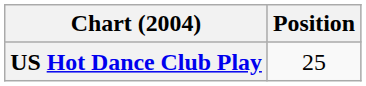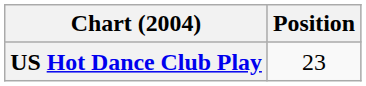 <table class="wikitable plainrowheaders">
 <tr>
 <th>Chart (2004)</th>
 <th>Position</th>
 </tr>
 <tr>
 <th scope="row">US <a href='#'>Hot Dance Club Play</a></th>
-<td style="text-align:center;">25</td>
+<td style="text-align:center;">23</td>
 </tr>
 </table>
